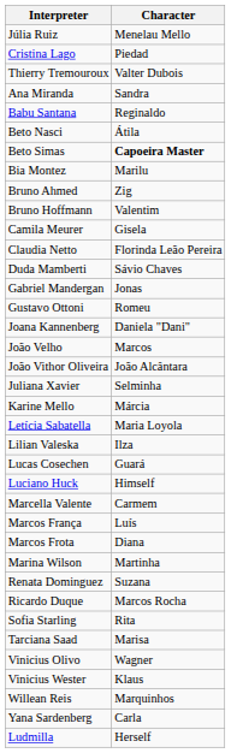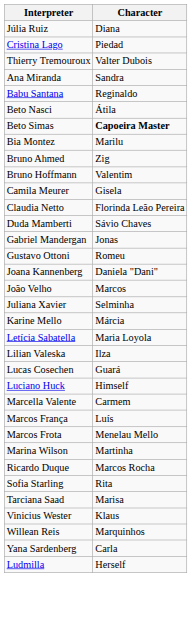 <table class="wikitable">
 <tr>
 <th>Interpreter</th>
 <th>Character</th>
 </tr>
 <tr>
 <td>Júlia Ruiz</td>
-<td>Menelau Mello</td>
+<td>Diana</td>
 </tr>
 <tr>
 <td><a href='#'>Cristina Lago</a></td>
 <td>Piedad</td>
 </tr>
 <tr>
 <td>Thierry Tremouroux</td>
 <td>Valter Dubois</td>
 </tr>
 <tr>
 <td>Ana Miranda</td>
 <td>Sandra</td>
 </tr>
 <tr>
 <td><a href='#'>Babu Santana</a></td>
 <td>Reginaldo</td>
 </tr>
 <tr>
 <td>Beto Nasci</td>
 <td>Átila</td>
 </tr>
 <tr>
 <td>Beto Simas</td>
 <td><strong>Capoeira Master</strong></td>
 </tr>
 <tr>
 <td>Bia Montez</td>
 <td>Marilu</td>
 </tr>
 <tr>
 <td>Bruno Ahmed</td>
 <td>Zig</td>
 </tr>
 <tr>
 <td>Bruno Hoffmann</td>
 <td>Valentim</td>
 </tr>
 <tr>
 <td>Camila Meurer</td>
 <td>Gisela</td>
 </tr>
 <tr>
 <td>Claudia Netto</td>
 <td>Florinda Leão Pereira</td>
 </tr>
 <tr>
 <td>Duda Mamberti</td>
 <td>Sávio Chaves</td>
 </tr>
 <tr>
 <td>Gabriel Mandergan</td>
 <td>Jonas</td>
 </tr>
 <tr>
 <td>Gustavo Ottoni</td>
 <td>Romeu</td>
 </tr>
 <tr>
 <td>Joana Kannenberg</td>
 <td>Daniela "Dani"</td>
 </tr>
 <tr>
 <td>João Velho</td>
 <td>Marcos</td>
 </tr>
 <tr>
-<td>João Vithor Oliveira</td>
-<td>João Alcântara</td>
-</tr>
-<tr>
 <td>Juliana Xavier</td>
 <td>Selminha</td>
 </tr>
 <tr>
 <td>Karine Mello</td>
 <td>Márcia</td>
 </tr>
 <tr>
 <td><a href='#'>Letícia Sabatella</a></td>
 <td>Maria Loyola</td>
 </tr>
 <tr>
 <td>Lilian Valeska</td>
 <td>Ilza</td>
 </tr>
 <tr>
 <td>Lucas Cosechen</td>
 <td>Guará</td>
 </tr>
 <tr>
 <td><a href='#'>Luciano Huck</a></td>
 <td>Himself</td>
 </tr>
 <tr>
 <td>Marcella Valente</td>
 <td>Carmem</td>
 </tr>
 <tr>
 <td>Marcos França</td>
 <td>Luís</td>
 </tr>
 <tr>
 <td>Marcos Frota</td>
-<td>Diana</td>
+<td>Menelau Mello</td>
 </tr>
 <tr>
 <td>Marina Wilson</td>
 <td>Martinha</td>
-</tr>
-<tr>
-<td>Renata Dominguez</td>
-<td>Suzana</td>
 </tr>
 <tr>
 <td>Ricardo Duque</td>
 <td>Marcos Rocha</td>
 </tr>
 <tr>
 <td>Sofia Starling</td>
 <td>Rita</td>
 </tr>
 <tr>
 <td>Tarciana Saad</td>
 <td>Marisa</td>
-</tr>
-<tr>
-<td>Vinicius Olivo</td>
-<td>Wagner</td>
 </tr>
 <tr>
 <td>Vinicius Wester</td>
 <td>Klaus</td>
 </tr>
 <tr>
 <td>Willean Reis</td>
 <td>Marquinhos</td>
 </tr>
 <tr>
 <td>Yana Sardenberg</td>
 <td>Carla</td>
 </tr>
 <tr>
 <td><a href='#'>Ludmilla</a></td>
 <td>Herself</td>
 </tr>
 </table>
